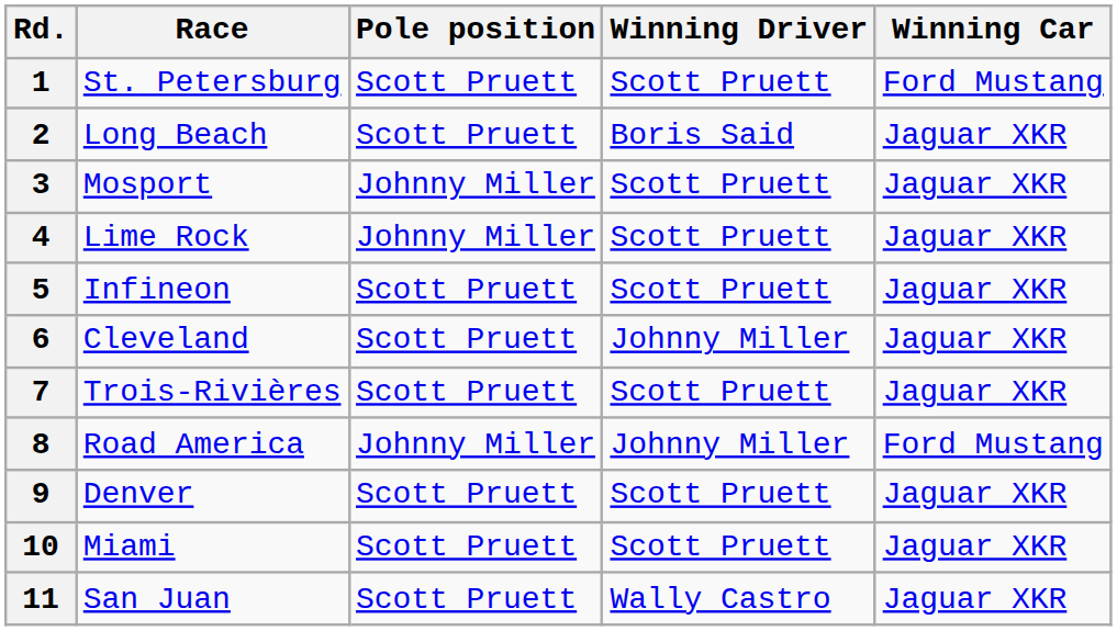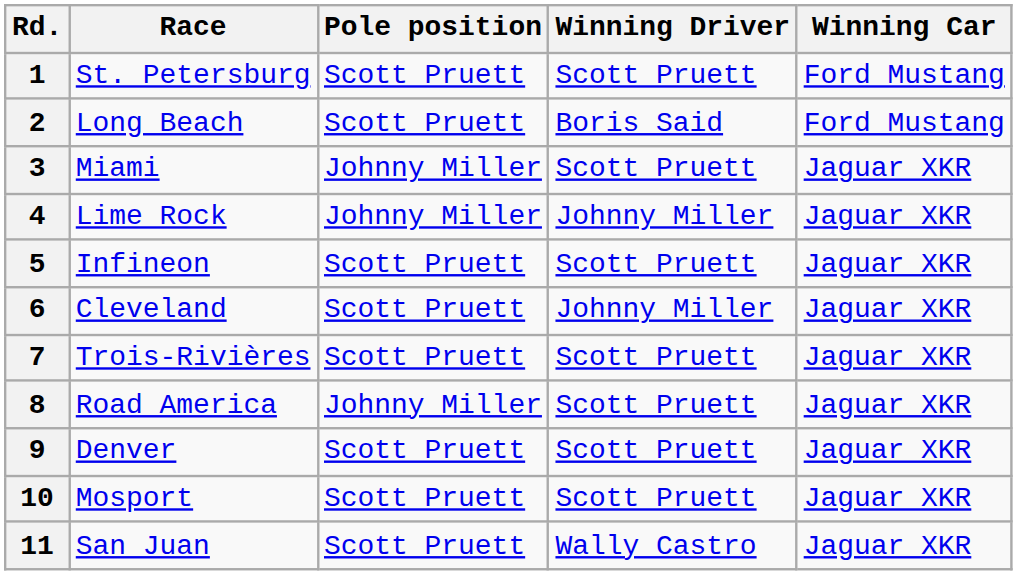 <table class="wikitable" style="font-size: 90%">
 <tr>
 <th>Rd.</th>
 <th>Race</th>
 <th>Pole position</th>
 <th>Winning Driver</th>
 <th>Winning Car</th>
 </tr>
 <tr>
 <th>1</th>
 <td> <a href='#'>St. Petersburg</a></td>
 <td> <a href='#'>Scott Pruett</a></td>
 <td> <a href='#'>Scott Pruett</a></td>
 <td><a href='#'>Ford Mustang</a></td>
 </tr>
 <tr>
 <th>2</th>
 <td> <a href='#'>Long Beach</a></td>
 <td> <a href='#'>Scott Pruett</a></td>
 <td> <a href='#'>Boris Said</a></td>
-<td><a href='#'>Jaguar XKR</a></td>
+<td><a href='#'>Ford Mustang</a></td>
 </tr>
 <tr>
 <th>3</th>
-<td> <a href='#'>Mosport</a></td>
+<td> <a href='#'>Miami</a></td>
 <td> <a href='#'>Johnny Miller</a></td>
 <td> <a href='#'>Scott Pruett</a></td>
 <td><a href='#'>Jaguar XKR</a></td>
 </tr>
 <tr>
 <th>4</th>
 <td> <a href='#'>Lime Rock</a></td>
 <td> <a href='#'>Johnny Miller</a></td>
-<td> <a href='#'>Scott Pruett</a></td>
+<td> <a href='#'>Johnny Miller</a></td>
 <td><a href='#'>Jaguar XKR</a></td>
 </tr>
 <tr>
 <th>5</th>
 <td> <a href='#'>Infineon</a></td>
 <td> <a href='#'>Scott Pruett</a></td>
 <td> <a href='#'>Scott Pruett</a></td>
 <td><a href='#'>Jaguar XKR</a></td>
 </tr>
 <tr>
 <th>6</th>
 <td> <a href='#'>Cleveland</a></td>
 <td> <a href='#'>Scott Pruett</a></td>
 <td> <a href='#'>Johnny Miller</a></td>
 <td><a href='#'>Jaguar XKR</a></td>
 </tr>
 <tr>
 <th>7</th>
 <td> <a href='#'>Trois-Rivières</a></td>
 <td> <a href='#'>Scott Pruett</a></td>
 <td> <a href='#'>Scott Pruett</a></td>
 <td><a href='#'>Jaguar XKR</a></td>
 </tr>
 <tr>
 <th>8</th>
 <td> <a href='#'>Road America</a></td>
 <td> <a href='#'>Johnny Miller</a></td>
-<td> <a href='#'>Johnny Miller</a></td>
-<td><a href='#'>Ford Mustang</a></td>
+<td> <a href='#'>Scott Pruett</a></td>
+<td><a href='#'>Jaguar XKR</a></td>
 </tr>
 <tr>
 <th>9</th>
 <td> <a href='#'>Denver</a></td>
 <td> <a href='#'>Scott Pruett</a></td>
 <td> <a href='#'>Scott Pruett</a></td>
 <td><a href='#'>Jaguar XKR</a></td>
 </tr>
 <tr>
 <th>10</th>
-<td> <a href='#'>Miami</a></td>
+<td> <a href='#'>Mosport</a></td>
 <td> <a href='#'>Scott Pruett</a></td>
 <td> <a href='#'>Scott Pruett</a></td>
 <td><a href='#'>Jaguar XKR</a></td>
 </tr>
 <tr>
 <th>11</th>
 <td> <a href='#'>San Juan</a></td>
 <td> <a href='#'>Scott Pruett</a></td>
 <td> <a href='#'>Wally Castro</a></td>
 <td><a href='#'>Jaguar XKR</a></td>
 </tr>
 </table>
